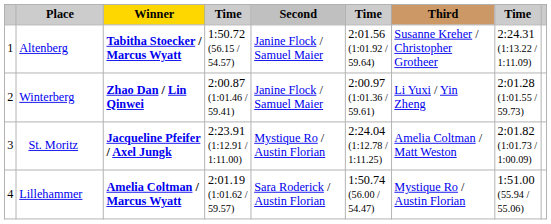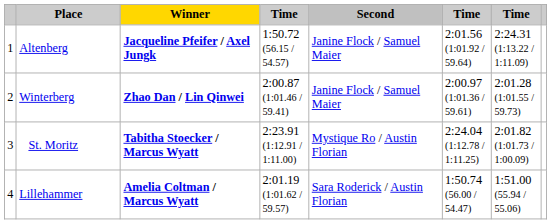 <table class="wikitable plainrowheaders" style="background:#fff; font-size:86%; line-height:16px; border:grey solid 1px; border-collapse:collapse;">
 <tr style="background-color: #E4E4E4;">
 <th scope="col" style="background:#ccc; width=10 px;"></th>
 <th scope="col" style="background:#ccc; width:170px;">Place</th>
 <th scope="col" style="background:gold; width:280px;">Winner</th>
 <th scope="col" style="background:#ccc; width:60px;">Time</th>
 <th scope="col" style="background:silver; width:280px;">Second</th>
 <th scope="col" style="background:#ccc; width:60px;">Time</th>
-<th scope="col" style="background:#c96; width:280px;">Third</th>
 <th scope="col" style="background:#ccc; width:60px;">Time</th>
 <th scope="col" style="background:#ccc; width=10 px;"></th>
 </tr>
 <tr>
 <td align=center>1</td>
 <td> <a href='#'>Altenberg</a></td>
-<td> <strong><a href='#'>Tabitha Stoecker</a> / <a href='#'>Marcus Wyatt</a></strong></td>
+<td>  <strong><a href='#'>Jacqueline Pfeifer</a> / <a href='#'>Axel Jungk</a></strong></td>
 <td>1:50.72<br><small>(56.15 / 54.57)</small></td>
 <td> <a href='#'>Janine Flock</a> / <a href='#'>Samuel Maier</a></td>
 <td>2:01.56<br><small>(1:01.92 / 59.64)</small></td>
-<td> <a href='#'>Susanne Kreher</a> / <a href='#'>Christopher Grotheer</a></td>
 <td>2:24.31<br><small>(1:13.22 / 1:11.09)</small></td>
 <td></td>
 </tr>
 <tr>
 <td align=center>2</td>
 <td> <a href='#'>Winterberg</a></td>
 <td> <strong><a href='#'>Zhao Dan</a> / <a href='#'>Lin Qinwei</a></strong></td>
 <td>2:00.87<br><small>(1:01.46 / 59.41)</small></td>
 <td> <a href='#'>Janine Flock</a> / <a href='#'>Samuel Maier</a></td>
 <td>2:00.97<br><small>(1:01.36 / 59.61)</small></td>
-<td> <a href='#'>Li Yuxi</a> / <a href='#'>Yin Zheng</a></td>
 <td>2:01.28<br><small>(1:01.55 / 59.73)</small></td>
 <td></td>
 </tr>
 <tr>
 <td align=center>3</td>
 <td>   <a href='#'>St. Moritz</a></td>
-<td>  <strong><a href='#'>Jacqueline Pfeifer</a> / <a href='#'>Axel Jungk</a></strong></td>
+<td> <strong><a href='#'>Tabitha Stoecker</a> / <a href='#'>Marcus Wyatt</a></strong></td>
 <td>2:23.91<br><small>(1:12.91 / 1:11.00)</small></td>
 <td> <a href='#'>Mystique Ro</a> / <a href='#'>Austin Florian</a></td>
 <td>2:24.04<br><small>(1:12.78 / 1:11.25)</small></td>
-<td> <a href='#'>Amelia Coltman</a> / <a href='#'>Matt Weston</a></td>
 <td>2:01.82<br><small>(1:01.73 / 1:00.09)</small></td>
 <td></td>
 </tr>
 <tr>
 <td align=center>4</td>
 <td> <a href='#'>Lillehammer</a></td>
 <td> <strong><a href='#'>Amelia Coltman</a> / <a href='#'>Marcus Wyatt</a></strong></td>
 <td>2:01.19<br><small>(1:01.62 / 59.57)</small></td>
 <td> <a href='#'>Sara Roderick</a> / <a href='#'>Austin Florian</a></td>
 <td>1:50.74<br><small>(56.00 / 54.47)</small></td>
-<td> <a href='#'>Mystique Ro</a> / <a href='#'>Austin Florian</a></td>
 <td>1:51.00<br><small>(55.94 / 55.06)</small></td>
 <td></td>
 </tr>
 </table>
